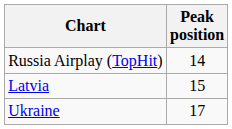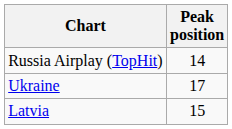 <table class="sortable wikitable">
 <tr>
 <th>Chart</th>
 <th>Peak<br>position</th>
 </tr>
 <tr>
 <td>Russia Airplay (<a href='#'>TopHit</a>)</td>
 <td align="center">14</td>
 </tr>
 <tr>
+<td><a href='#'>Ukraine</a></td>
+<td align="center">17</td>
+</tr>
+<tr>
 <td><a href='#'>Latvia</a></td>
 <td align="center">15</td>
 </tr>
-<tr>
-<td><a href='#'>Ukraine</a></td>
-<td align="center">17</td>
-</tr>
 </table>
